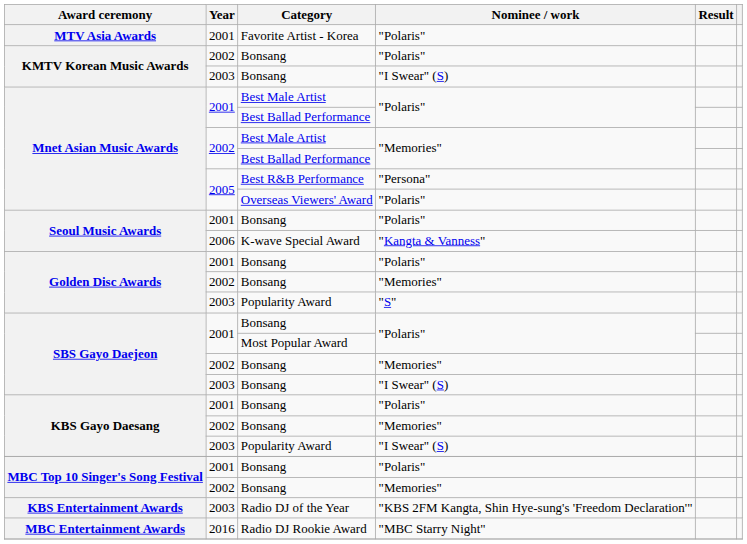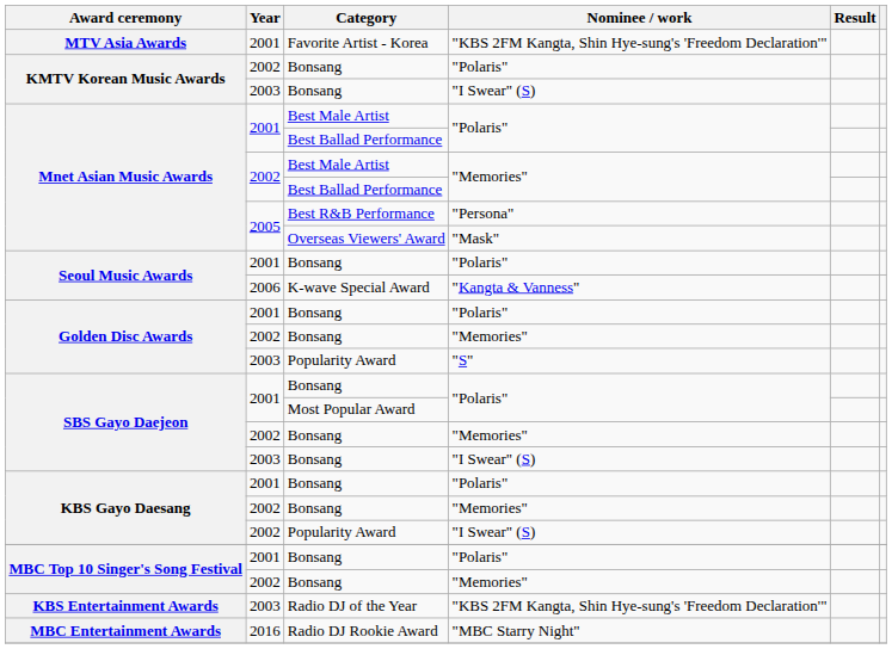 <table class="wikitable plainrowheaders sortable">
 <tr>
 <th scope="col">Award ceremony</th>
 <th scope="col">Year</th>
 <th scope="col">Category</th>
 <th scope="col">Nominee / work</th>
 <th scope="col">Result</th>
 <th scope="col" class="unsortable"></th>
 </tr>
 <tr>
 <th scope="row"><a href='#'>MTV Asia Awards</a></th>
 <td style="text-align:center">2001</td>
 <td>Favorite Artist - Korea</td>
-<td>"Polaris"</td>
+<td>"KBS 2FM Kangta, Shin Hye-sung's 'Freedom Declaration'"</td>
 <td></td>
 <td style="text-align:center"></td>
 </tr>
 <tr>
 <th scope="row" rowspan="2">KMTV Korean Music Awards</th>
 <td style="text-align:center">2002</td>
 <td>Bonsang</td>
 <td>"Polaris"</td>
 <td></td>
 <td style="text-align:center"></td>
 </tr>
 <tr>
 <td style="text-align:center">2003</td>
 <td>Bonsang</td>
 <td>"I Swear" (<a href='#'>S</a>)</td>
 <td></td>
 <td></td>
 </tr>
 <tr>
 <th scope="row" rowspan="6"><a href='#'>Mnet Asian Music Awards</a></th>
 <td style="text-align:center" rowspan="2"><a href='#'>2001</a></td>
 <td><a href='#'>Best Male Artist</a></td>
 <td rowspan="2">"Polaris"</td>
 <td></td>
 <td style="text-align:center"></td>
 </tr>
 <tr>
 <td><a href='#'>Best Ballad Performance</a></td>
 <td></td>
 <td></td>
 </tr>
 <tr>
 <td style="text-align:center" rowspan="2"><a href='#'>2002</a></td>
 <td><a href='#'>Best Male Artist</a></td>
 <td rowspan="2">"Memories"</td>
 <td></td>
 <td style="text-align:center"></td>
 </tr>
 <tr>
 <td><a href='#'>Best Ballad Performance</a></td>
 <td></td>
 <td></td>
 </tr>
 <tr>
 <td style="text-align:center" rowspan="2"><a href='#'>2005</a></td>
 <td><a href='#'>Best R&B Performance</a></td>
 <td>"Persona"</td>
 <td></td>
 <td style="text-align:center"></td>
 </tr>
 <tr>
 <td><a href='#'>Overseas Viewers' Award</a></td>
-<td>"Polaris"</td>
+<td>"Mask"</td>
 <td></td>
 <td style="text-align:center"></td>
 </tr>
 <tr>
 <th scope="row" rowspan="2"><a href='#'>Seoul Music Awards</a></th>
 <td style="text-align:center">2001</td>
 <td>Bonsang</td>
 <td>"Polaris"</td>
 <td></td>
 <td style="text-align:center"></td>
 </tr>
 <tr>
 <td style="text-align:center">2006</td>
 <td>K-wave Special Award</td>
 <td>"<a href='#'>Kangta & Vanness</a>"</td>
 <td></td>
 <td style="text-align:center"></td>
 </tr>
 <tr>
 <th scope="row" rowspan="3"><a href='#'>Golden Disc Awards</a></th>
 <td style="text-align:center">2001</td>
 <td>Bonsang</td>
 <td>"Polaris"</td>
 <td></td>
 <td style="text-align:center"></td>
 </tr>
 <tr>
 <td style="text-align:center">2002</td>
 <td>Bonsang</td>
 <td>"Memories"</td>
 <td></td>
 <td style="text-align:center"></td>
 </tr>
 <tr>
 <td style="text-align:center">2003</td>
 <td>Popularity Award</td>
 <td>"<a href='#'>S</a>"</td>
 <td></td>
 <td style="text-align:center"></td>
 </tr>
 <tr>
 <th scope="row" rowspan="4"><a href='#'>SBS Gayo Daejeon</a></th>
 <td style="text-align:center" rowspan="2">2001</td>
 <td>Bonsang</td>
 <td rowspan="2">"Polaris"</td>
 <td></td>
 <td></td>
 </tr>
 <tr>
 <td>Most Popular Award</td>
 <td></td>
 <td style="text-align:center"></td>
 </tr>
 <tr>
 <td style="text-align:center">2002</td>
 <td>Bonsang</td>
 <td>"Memories"</td>
 <td></td>
 <td></td>
 </tr>
 <tr>
 <td style="text-align:center">2003</td>
 <td>Bonsang</td>
 <td>"I Swear" (<a href='#'>S</a>)</td>
 <td></td>
 <td></td>
 </tr>
 <tr>
 <th scope="row" rowspan="3">KBS Gayo Daesang</th>
 <td style="text-align:center">2001</td>
 <td>Bonsang</td>
 <td>"Polaris"</td>
 <td></td>
 <td style="text-align:center"></td>
 </tr>
 <tr>
 <td style="text-align:center">2002</td>
 <td>Bonsang</td>
 <td>"Memories"</td>
 <td></td>
 <td style="text-align:center"></td>
 </tr>
 <tr>
-<td style="text-align:center">2003</td>
+<td style="text-align:center">2002</td>
 <td>Popularity Award</td>
 <td>"I Swear" (<a href='#'>S</a>)</td>
 <td></td>
 <td style="text-align:center"></td>
 </tr>
 <tr>
 </tr>
 <tr>
 <th scope="row" rowspan="2"><a href='#'>MBC Top 10 Singer's Song Festival</a></th>
 <td style="text-align:center">2001</td>
 <td>Bonsang</td>
 <td>"Polaris"</td>
 <td></td>
 <td style="text-align:center"></td>
 </tr>
 <tr>
 <td style="text-align:center">2002</td>
 <td>Bonsang</td>
 <td>"Memories"</td>
 <td></td>
 <td style="text-align:center"></td>
 </tr>
 <tr>
 <th scope="row" rowspan="1"><a href='#'>KBS Entertainment Awards</a></th>
 <td style="text-align:center">2003</td>
 <td>Radio DJ of the Year</td>
 <td>"KBS 2FM Kangta, Shin Hye-sung's 'Freedom Declaration'"</td>
 <td></td>
 <td style="text-align:center"></td>
 </tr>
 <tr>
 <th scope="row" rowspan="1"><a href='#'>MBC Entertainment Awards</a></th>
 <td style="text-align:center">2016</td>
 <td>Radio DJ Rookie Award</td>
 <td>"MBC Starry Night"</td>
 <td></td>
 <td style="text-align:center"></td>
 </tr>
 <tr>
 </tr>
 </table>
